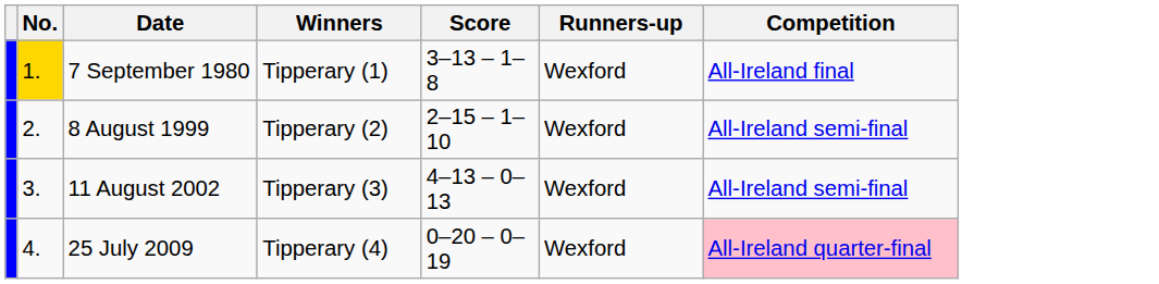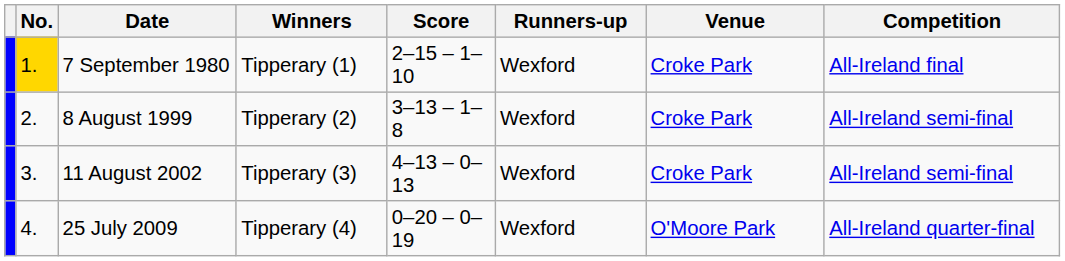 <table class="wikitable" style="font-size:90%">
 <tr>
 <th width=1></th>
 <th width=5>No.</th>
 <th width=120>Date</th>
 <th width=100>Winners</th>
 <th width=70>Score</th>
 <th width=100>Runners-up</th>
+<th width=120>Venue</th>
 <th width=160>Competition</th>
 </tr>
 <tr>
 <td style="background-color:#0000ff"></td>
 <td style="background: gold;">1.</td>
 <td>7 September 1980</td>
 <td>Tipperary (1)</td>
-<td>3–13 – 1–8</td>
+<td>2–15 – 1–10</td>
 <td>Wexford</td>
+<td><a href='#'>Croke Park</a></td>
 <td><a href='#'>All-Ireland final</a></td>
 </tr>
 <tr>
 <td style="background-color:#0000ff"></td>
 <td>2.</td>
 <td>8 August 1999</td>
 <td>Tipperary (2)</td>
-<td>2–15 – 1–10</td>
+<td>3–13 – 1–8</td>
 <td>Wexford</td>
+<td><a href='#'>Croke Park</a></td>
 <td><a href='#'>All-Ireland semi-final</a></td>
 </tr>
 <tr>
 <td style="background-color:#0000ff"></td>
 <td>3.</td>
 <td>11 August 2002</td>
 <td>Tipperary (3)</td>
 <td>4–13 – 0–13</td>
 <td>Wexford</td>
+<td><a href='#'>Croke Park</a></td>
 <td><a href='#'>All-Ireland semi-final</a></td>
 </tr>
 <tr>
 <td style="background-color:#0000ff"></td>
 <td>4.</td>
 <td>25 July 2009</td>
 <td>Tipperary (4)</td>
 <td>0–20 – 0–19</td>
 <td>Wexford</td>
-<td style="background: pink;"><a href='#'>All-Ireland quarter-final</a></td>
+<td><a href='#'>O'Moore Park</a></td>
+<td><a href='#'>All-Ireland quarter-final</a></td>
 </tr>
 </table>
